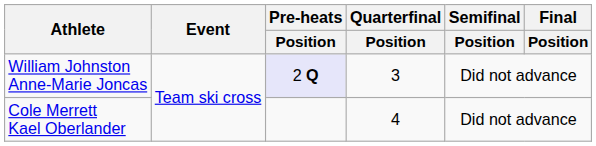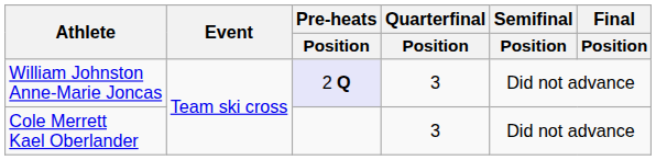 <table class="wikitable" style="font-size:90%">
 <tr>
 <th rowspan="2">Athlete</th>
 <th rowspan="2">Event</th>
 <th>Pre-heats</th>
 <th>Quarterfinal</th>
 <th>Semifinal</th>
 <th>Final</th>
 </tr>
 <tr style="font-size:95%">
 <th>Position</th>
 <th>Position</th>
 <th>Position</th>
 <th>Position</th>
 </tr>
 <tr align=center>
 <td align=left><a href='#'>William Johnston</a><br><a href='#'>Anne-Marie Joncas</a></td>
 <td align=left rowspan=2><a href='#'>Team ski cross</a></td>
 <td style="background: lavender;">2 <strong>Q</strong></td>
 <td>3</td>
 <td colspan=2>Did not advance</td>
 </tr>
 <tr align=center>
 <td align=left><a href='#'>Cole Merrett</a><br><a href='#'>Kael Oberlander</a></td>
 <td></td>
-<td>4</td>
+<td>3</td>
 <td colspan=2>Did not advance</td>
 </tr>
 </table>
